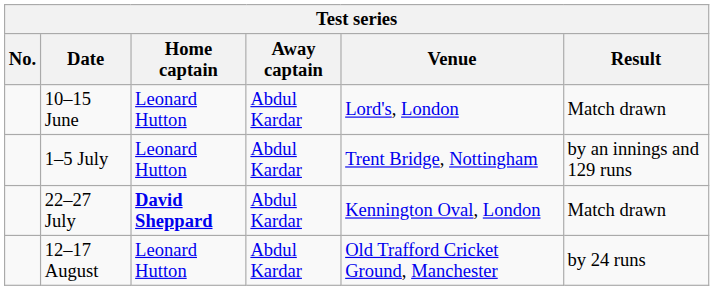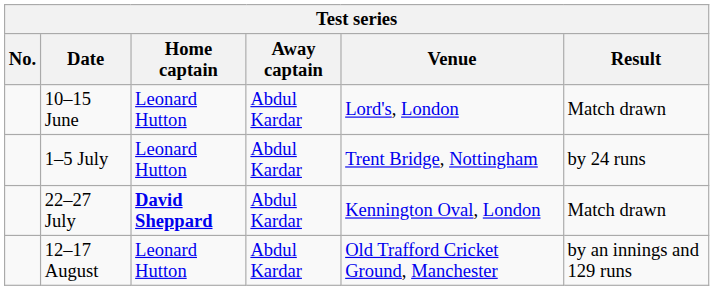 <table class="wikitable">
 <tr>
 <th colspan="9">Test series</th>
 </tr>
 <tr>
 <th>No.</th>
 <th>Date</th>
 <th>Home captain</th>
 <th>Away captain</th>
 <th>Venue</th>
 <th>Result</th>
 </tr>
 <tr>
 <td></td>
 <td>10–15 June</td>
 <td><a href='#'>Leonard Hutton</a></td>
 <td><a href='#'>Abdul Kardar</a></td>
 <td><a href='#'>Lord's</a>, <a href='#'>London</a></td>
 <td>Match drawn</td>
 </tr>
 <tr>
 <td></td>
 <td>1–5 July</td>
 <td><a href='#'>Leonard Hutton</a></td>
 <td><a href='#'>Abdul Kardar</a></td>
 <td><a href='#'>Trent Bridge</a>, <a href='#'>Nottingham</a></td>
-<td> by an innings and 129 runs</td>
+<td> by 24 runs</td>
 </tr>
 <tr>
 <td></td>
 <td>22–27 July</td>
 <td><strong><a href='#'>David Sheppard</a></strong></td>
 <td><a href='#'>Abdul Kardar</a></td>
 <td><a href='#'>Kennington Oval</a>, <a href='#'>London</a></td>
 <td>Match drawn</td>
 </tr>
 <tr>
 <td></td>
 <td>12–17 August</td>
 <td><a href='#'>Leonard Hutton</a></td>
 <td><a href='#'>Abdul Kardar</a></td>
 <td><a href='#'>Old Trafford Cricket Ground</a>, <a href='#'>Manchester</a></td>
-<td> by 24 runs</td>
+<td> by an innings and 129 runs</td>
 </tr>
 </table>
